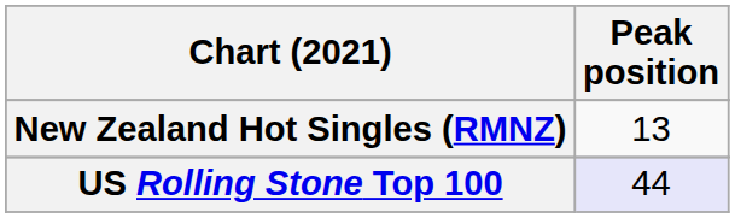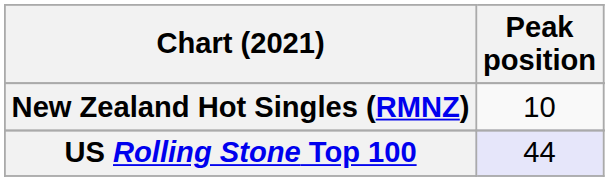 <table class="wikitable sortable plainrowheaders" style="text-align:center">
 <tr>
 <th scope="col">Chart (2021)</th>
 <th scope="col">Peak<br>position</th>
 </tr>
 <tr>
 </tr>
 <tr>
 </tr>
 <tr>
 <th scope="row">New Zealand Hot Singles (<a href='#'>RMNZ</a>)</th>
-<td>13</td>
+<td>10</td>
 </tr>
 <tr>
 </tr>
 <tr>
 </tr>
 <tr>
 </tr>
 <tr>
 <th scope="row">US <a href='#'><em>Rolling Stone</em> Top 100</a></th>
 <td style="background: lavender;">44</td>
 </tr>
 </table>
